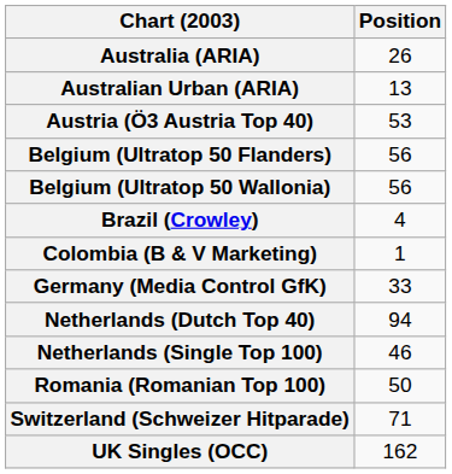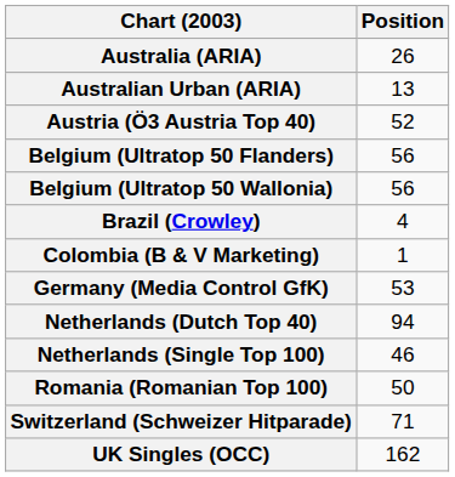 <table class="wikitable sortable plainrowheaders" style="text-align:center">
 <tr>
 <th scope="col">Chart (2003)</th>
 <th scope="col">Position</th>
 </tr>
 <tr>
 <th scope="row">Australia (ARIA)</th>
 <td>26</td>
 </tr>
 <tr>
 <th scope="row">Australian Urban (ARIA)</th>
 <td>13</td>
 </tr>
 <tr>
 <th scope="row">Austria (Ö3 Austria Top 40)</th>
-<td>53</td>
+<td>52</td>
 </tr>
 <tr>
 <th scope="row">Belgium (Ultratop 50 Flanders)</th>
 <td>56</td>
 </tr>
 <tr>
 <th scope="row">Belgium (Ultratop 50 Wallonia)</th>
 <td>56</td>
 </tr>
 <tr>
 <th scope="row">Brazil (<a href='#'>Crowley</a>)</th>
 <td>4</td>
 </tr>
 <tr>
 <th scope="row">Colombia (B & V Marketing)</th>
 <td>1</td>
 </tr>
 <tr>
 <th scope="row">Germany (Media Control GfK)</th>
-<td>33</td>
+<td>53</td>
 </tr>
 <tr>
 <th scope="row">Netherlands (Dutch Top 40)</th>
 <td>94</td>
 </tr>
 <tr>
 <th scope="row">Netherlands (Single Top 100)</th>
 <td>46</td>
 </tr>
 <tr>
 <th scope="row">Romania (Romanian Top 100)</th>
 <td>50</td>
 </tr>
 <tr>
 <th scope="row">Switzerland (Schweizer Hitparade)</th>
 <td>71</td>
 </tr>
 <tr>
 <th scope="row">UK Singles (OCC)</th>
 <td>162</td>
 </tr>
 </table>
